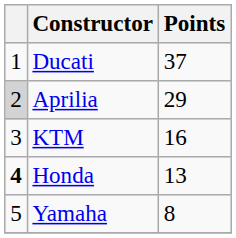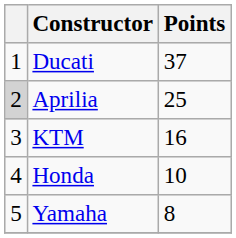 <table class="wikitable" style="font-size: 95%;">
 <tr>
 <th></th>
 <th>Constructor</th>
 <th>Points</th>
 </tr>
 <tr>
 <td align=center>1</td>
 <td> <a href='#'>Ducati</a></td>
 <td align=left>37</td>
 </tr>
 <tr>
 <td align=center style="background: lightgrey;">2</td>
 <td> <a href='#'>Aprilia</a></td>
-<td align=left>29</td>
+<td align=left>25</td>
 </tr>
 <tr>
 <td align=center>3</td>
 <td> <a href='#'>KTM</a></td>
 <td align=left>16</td>
 </tr>
 <tr>
-<td align=center><strong>4</strong></td>
+<td align=center>4</td>
 <td> <a href='#'>Honda</a></td>
-<td align=left>13</td>
+<td align=left>10</td>
 </tr>
 <tr>
 <td align=center>5</td>
 <td> <a href='#'>Yamaha</a></td>
 <td align=left>8</td>
 </tr>
 <tr>
 </tr>
 </table>
